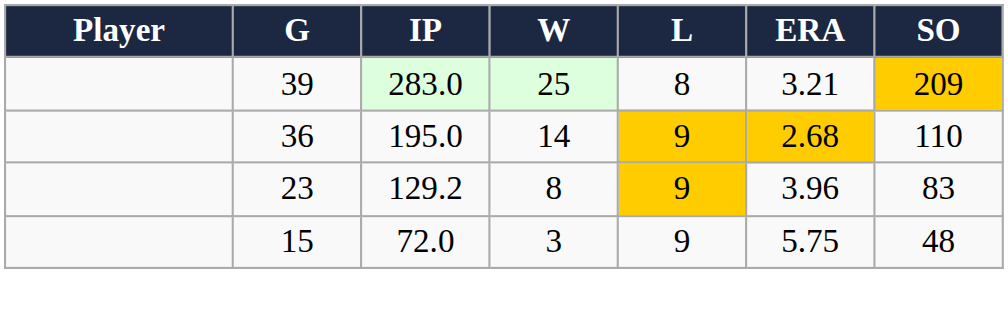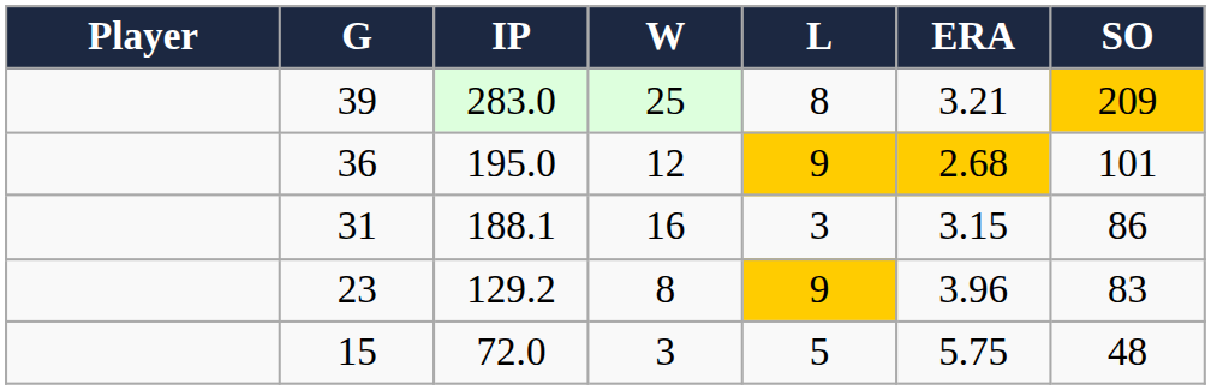 <table class="wikitable sortable">
 <tr>
 <th style="background:#1c2841; color:white; width:16%;">Player</th>
 <th style="background:#1c2841; color:white; width:9%;">G</th>
 <th style="background:#1c2841; color:white; width:9%;">IP</th>
 <th style="background:#1c2841; color:white; width:9%;">W</th>
 <th style="background:#1c2841; color:white; width:9%;">L</th>
 <th style="background:#1c2841; color:white; width:9%;">ERA</th>
 <th style="background:#1c2841; color:white; width:9%;">SO</th>
 </tr>
 <tr style="text-align:center;">
 <td></td>
 <td>39</td>
 <td style="background:#DDFFDD;">283.0</td>
 <td style="background:#DDFFDD;">25</td>
 <td>8</td>
 <td>3.21</td>
 <td style="background:#fc0;">209</td>
 </tr>
 <tr style="text-align:center;">
 <td></td>
 <td>36</td>
 <td>195.0</td>
-<td>14</td>
+<td>12</td>
 <td style="background:#fc0;">9</td>
 <td style="background:#fc0;">2.68</td>
-<td>110</td>
+<td>101</td>
+</tr>
+<tr style="text-align:center;">
+<td></td>
+<td>31</td>
+<td>188.1</td>
+<td>16</td>
+<td>3</td>
+<td>3.15</td>
+<td>86</td>
 </tr>
 <tr style="text-align:center;">
 <td></td>
 <td>23</td>
 <td>129.2</td>
 <td>8</td>
 <td style="background:#fc0;">9</td>
 <td>3.96</td>
 <td>83</td>
 </tr>
 <tr style="text-align:center;">
 <td></td>
 <td>15</td>
 <td>72.0</td>
 <td>3</td>
-<td>9</td>
+<td>5</td>
 <td>5.75</td>
 <td>48</td>
 </tr>
 </table>
